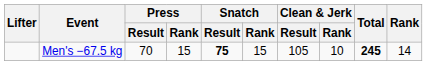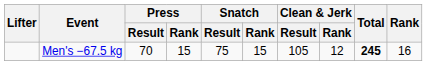 <table class="wikitable sortable" style=text-align:center>
 <tr>
 <th rowspan=2>Lifter</th>
 <th rowspan=2>Event</th>
 <th colspan=2>Press</th>
 <th colspan=2>Snatch</th>
 <th colspan=2>Clean & Jerk</th>
 <th rowspan=2>Total</th>
 <th rowspan=2>Rank</th>
 </tr>
 <tr>
 <th>Result</th>
 <th>Rank</th>
 <th>Result</th>
 <th>Rank</th>
 <th>Result</th>
 <th>Rank</th>
 </tr>
 <tr>
 <td align=left></td>
 <td align=left><a href='#'>Men's −67.5 kg</a></td>
 <td>70</td>
 <td>15</td>
-<td><strong>75</strong></td>
+<td>75</td>
 <td>15</td>
 <td>105</td>
-<td>10</td>
+<td>12</td>
 <td><strong>245</strong></td>
-<td>14</td>
+<td>16</td>
 </tr>
 </table>
